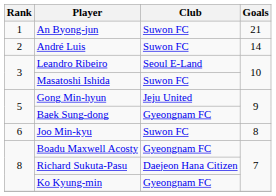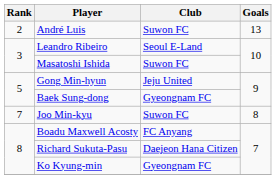 <table class=wikitable>
 <tr>
 <th>Rank</th>
 <th>Player</th>
 <th>Club</th>
 <th>Goals</th>
 </tr>
 <tr>
-<td align=center>1</td>
-<td> <a href='#'>An Byong-jun</a></td>
-<td><a href='#'>Suwon FC</a></td>
-<td align=center>21</td>
-</tr>
-<tr>
 <td align=center>2</td>
 <td> <a href='#'>André Luis</a></td>
 <td><a href='#'>Suwon FC</a></td>
-<td align=center>14</td>
+<td align=center>13</td>
 </tr>
 <tr>
 <td align=center rowspan=2>3</td>
 <td> <a href='#'>Leandro Ribeiro</a></td>
 <td><a href='#'>Seoul E-Land</a></td>
 <td align=center rowspan=2>10</td>
 </tr>
 <tr>
 <td> <a href='#'>Masatoshi Ishida</a></td>
 <td><a href='#'>Suwon FC</a></td>
 </tr>
 <tr>
 <td align=center rowspan=2>5</td>
 <td> <a href='#'>Gong Min-hyun</a></td>
 <td><a href='#'>Jeju United</a></td>
 <td align=center rowspan=2>9</td>
 </tr>
 <tr>
 <td> <a href='#'>Baek Sung-dong</a></td>
 <td><a href='#'>Gyeongnam FC</a></td>
 </tr>
 <tr>
-<td align=center>6</td>
+<td align=center>7</td>
 <td> <a href='#'>Joo Min-kyu</a></td>
 <td><a href='#'>Suwon FC</a></td>
 <td align=center>8</td>
 </tr>
 <tr>
 <td align=center rowspan=3>8</td>
 <td> <a href='#'>Boadu Maxwell Acosty</a></td>
-<td><a href='#'>Gyeongnam FC</a></td>
+<td><a href='#'>FC Anyang</a></td>
 <td align=center rowspan=3>7</td>
 </tr>
 <tr>
 <td> <a href='#'>Richard Sukuta-Pasu</a></td>
 <td><a href='#'>Daejeon Hana Citizen</a></td>
 </tr>
 <tr>
 <td> <a href='#'>Ko Kyung-min</a></td>
 <td><a href='#'>Gyeongnam FC</a></td>
 </tr>
 <tr>
 </tr>
 </table>
